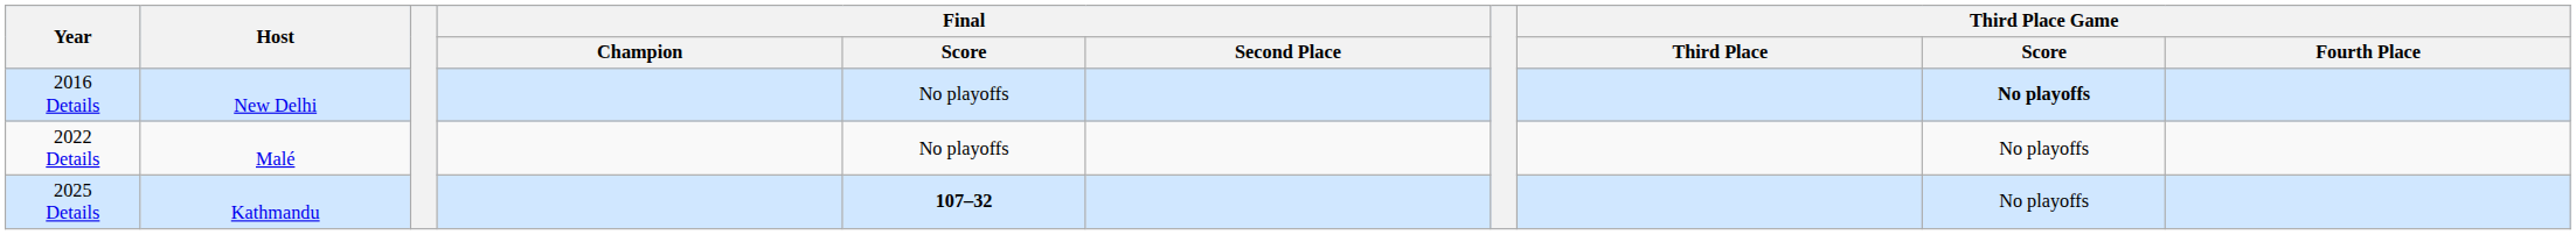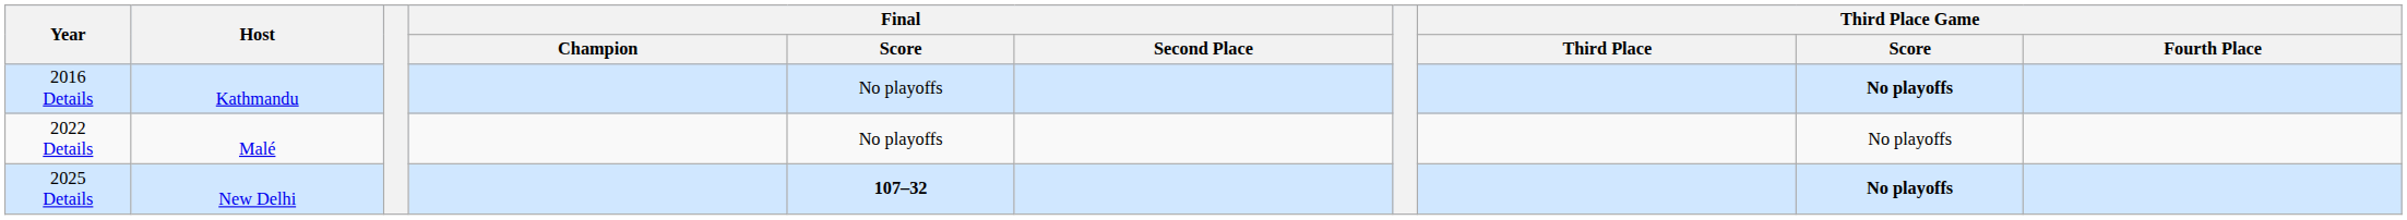 <table class="wikitable" style="font-size:90%; width: 98%; text-align: center;">
 <tr bgcolor=#C1D8FF>
 <th rowspan=2 width=5%>Year</th>
 <th rowspan=2 width=10%>Host</th>
 <th width=1% rowspan=35 bgcolor=ffffff></th>
 <th colspan=3>Final</th>
 <th width=1% rowspan=35 bgcolor=ffffff></th>
 <th colspan=3>Third Place Game</th>
 </tr>
 <tr bgcolor=#EFEFEF>
 <th width=15%>Champion</th>
 <th width=9%>Score</th>
 <th width=15%>Second Place</th>
 <th width=15%>Third Place</th>
 <th width=9%>Score</th>
 <th width=15%>Fourth Place</th>
 </tr>
 <tr bgcolor=#D0E7FF>
 <td>2016 <br> <a href='#'>Details</a></td>
-<td> <br> <a href='#'>New Delhi</a></td>
+<td> <br> <a href='#'>Kathmandu</a></td>
 <td><strong></strong></td>
 <td><span>No playoffs</span></td>
 <td><strong></strong></td>
 <td><strong></strong></td>
 <td><strong><span>No playoffs</span></strong></td>
 <td><strong></strong></td>
 </tr>
 <tr bgcolor=>
 <td>2022 <br> <a href='#'>Details</a></td>
 <td> <br> <a href='#'>Malé</a></td>
 <td><strong></strong></td>
 <td><span>No playoffs</span></td>
 <td><strong></strong></td>
 <td><strong></strong></td>
 <td><span>No playoffs</span></td>
 <td><strong></strong></td>
 </tr>
 <tr bgcolor=#D0E7FF>
 <td>2025 <br> <a href='#'>Details</a></td>
-<td> <br> <a href='#'>Kathmandu</a></td>
+<td> <br> <a href='#'>New Delhi</a></td>
 <td><strong></strong></td>
 <td><strong>107–32</strong></td>
 <td><strong></strong></td>
 <td><strong></strong></td>
-<td><span>No playoffs</span></td>
+<td><strong><span>No playoffs</span></strong></td>
 <td></td>
 </tr>
 </table>
